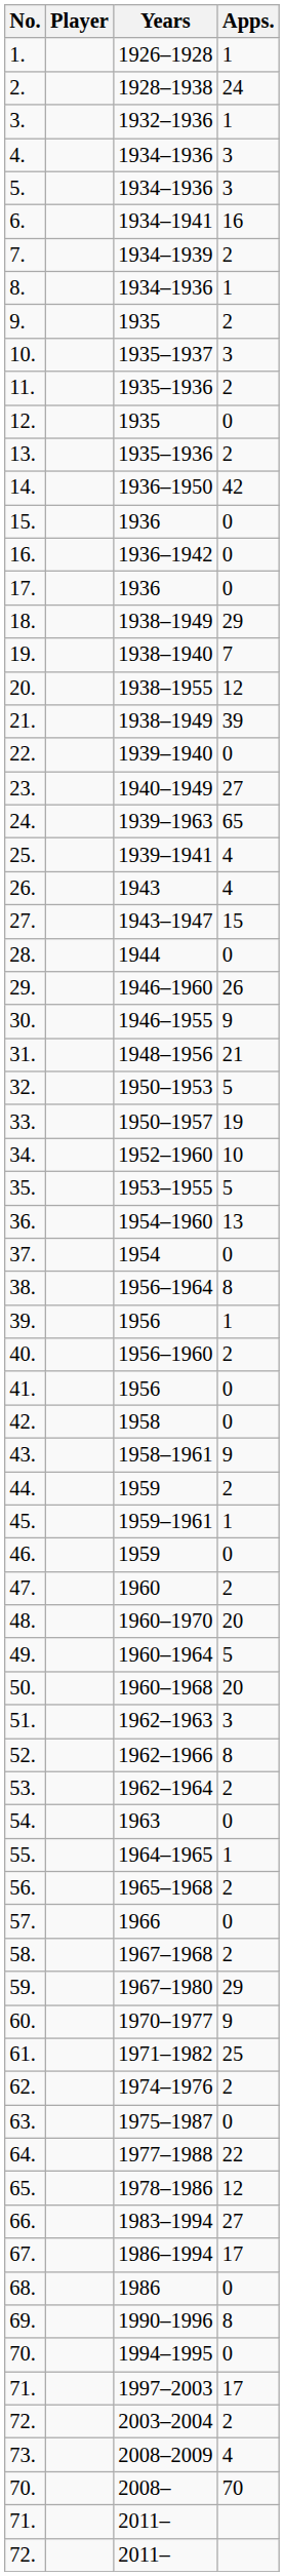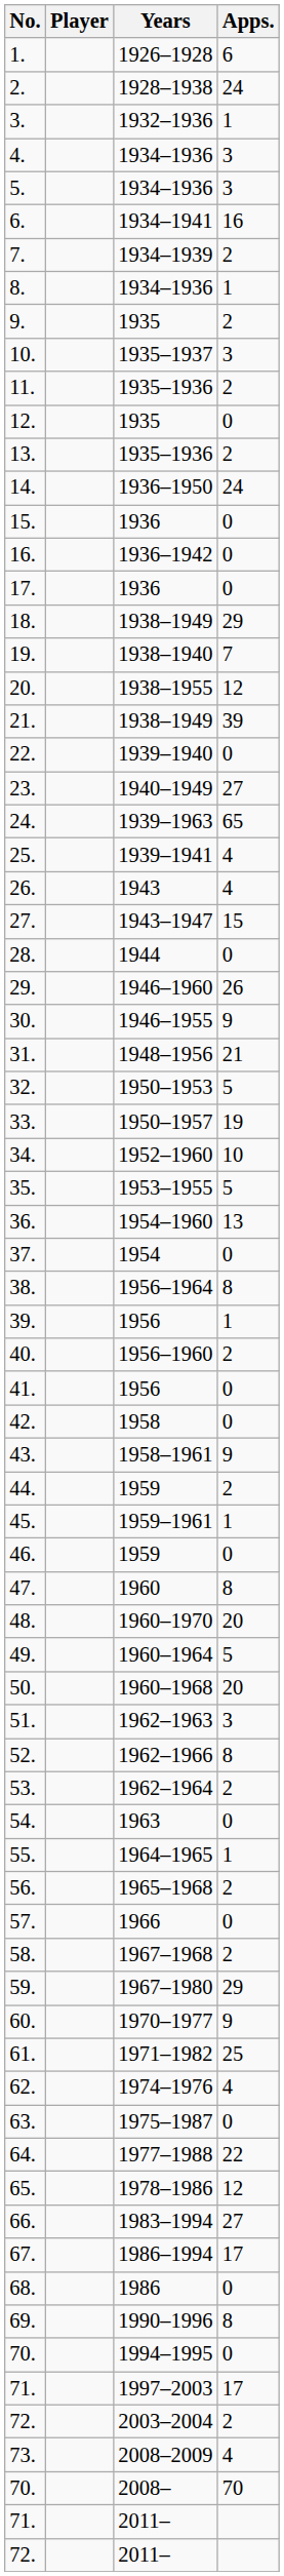 <table class="wikitable sortable">
 <tr>
 <th>No.</th>
 <th>Player</th>
 <th>Years</th>
 <th>Apps.</th>
 </tr>
 <tr>
 <td>1.</td>
 <td></td>
 <td>1926–1928</td>
-<td>1</td>
+<td>6</td>
 </tr>
 <tr>
 <td>2.</td>
 <td></td>
 <td>1928–1938</td>
 <td>24</td>
 </tr>
 <tr>
 <td>3.</td>
 <td></td>
 <td>1932–1936</td>
 <td>1</td>
 </tr>
 <tr>
 <td>4.</td>
 <td></td>
 <td>1934–1936</td>
 <td>3</td>
 </tr>
 <tr>
 <td>5.</td>
 <td></td>
 <td>1934–1936</td>
 <td>3</td>
 </tr>
 <tr>
 <td>6.</td>
 <td></td>
 <td>1934–1941</td>
 <td>16</td>
 </tr>
 <tr>
 <td>7.</td>
 <td></td>
 <td>1934–1939</td>
 <td>2</td>
 </tr>
 <tr>
 <td>8.</td>
 <td></td>
 <td>1934–1936</td>
 <td>1</td>
 </tr>
 <tr>
 <td>9.</td>
 <td></td>
 <td>1935</td>
 <td>2</td>
 </tr>
 <tr>
 <td>10.</td>
 <td></td>
 <td>1935–1937</td>
 <td>3</td>
 </tr>
 <tr>
 <td>11.</td>
 <td></td>
 <td>1935–1936</td>
 <td>2</td>
 </tr>
 <tr>
 <td>12.</td>
 <td></td>
 <td>1935</td>
 <td>0</td>
 </tr>
 <tr>
 <td>13.</td>
 <td></td>
 <td>1935–1936</td>
 <td>2</td>
 </tr>
 <tr>
 <td>14.</td>
 <td></td>
 <td>1936–1950</td>
-<td>42</td>
+<td>24</td>
 </tr>
 <tr>
 <td>15.</td>
 <td></td>
 <td>1936</td>
 <td>0</td>
 </tr>
 <tr>
 <td>16.</td>
 <td></td>
 <td>1936–1942</td>
 <td>0</td>
 </tr>
 <tr>
 <td>17.</td>
 <td></td>
 <td>1936</td>
 <td>0</td>
 </tr>
 <tr>
 <td>18.</td>
 <td></td>
 <td>1938–1949</td>
 <td>29</td>
 </tr>
 <tr>
 <td>19.</td>
 <td></td>
 <td>1938–1940</td>
 <td>7</td>
 </tr>
 <tr>
 <td>20.</td>
 <td></td>
 <td>1938–1955</td>
 <td>12</td>
 </tr>
 <tr>
 <td>21.</td>
 <td></td>
 <td>1938–1949</td>
 <td>39</td>
 </tr>
 <tr>
 <td>22.</td>
 <td></td>
 <td>1939–1940</td>
 <td>0</td>
 </tr>
 <tr>
 <td>23.</td>
 <td></td>
 <td>1940–1949</td>
 <td>27</td>
 </tr>
 <tr>
 <td>24.</td>
 <td></td>
 <td>1939–1963</td>
 <td>65</td>
 </tr>
 <tr>
 <td>25.</td>
 <td></td>
 <td>1939–1941</td>
 <td>4</td>
 </tr>
 <tr>
 <td>26.</td>
 <td></td>
 <td>1943</td>
 <td>4</td>
 </tr>
 <tr>
 <td>27.</td>
 <td></td>
 <td>1943–1947</td>
 <td>15</td>
 </tr>
 <tr>
 <td>28.</td>
 <td></td>
 <td>1944</td>
 <td>0</td>
 </tr>
 <tr>
 <td>29.</td>
 <td></td>
 <td>1946–1960</td>
 <td>26</td>
 </tr>
 <tr>
 <td>30.</td>
 <td></td>
 <td>1946–1955</td>
 <td>9</td>
 </tr>
 <tr>
 <td>31.</td>
 <td></td>
 <td>1948–1956</td>
 <td>21</td>
 </tr>
 <tr>
 <td>32.</td>
 <td></td>
 <td>1950–1953</td>
 <td>5</td>
 </tr>
 <tr>
 <td>33.</td>
 <td></td>
 <td>1950–1957</td>
 <td>19</td>
 </tr>
 <tr>
 <td>34.</td>
 <td></td>
 <td>1952–1960</td>
 <td>10</td>
 </tr>
 <tr>
 <td>35.</td>
 <td></td>
 <td>1953–1955</td>
 <td>5</td>
 </tr>
 <tr>
 <td>36.</td>
 <td></td>
 <td>1954–1960</td>
 <td>13</td>
 </tr>
 <tr>
 <td>37.</td>
 <td></td>
 <td>1954</td>
 <td>0</td>
 </tr>
 <tr>
 <td>38.</td>
 <td></td>
 <td>1956–1964</td>
 <td>8</td>
 </tr>
 <tr>
 <td>39.</td>
 <td></td>
 <td>1956</td>
 <td>1</td>
 </tr>
 <tr>
 <td>40.</td>
 <td></td>
 <td>1956–1960</td>
 <td>2</td>
 </tr>
 <tr>
 <td>41.</td>
 <td></td>
 <td>1956</td>
 <td>0</td>
 </tr>
 <tr>
 <td>42.</td>
 <td></td>
 <td>1958</td>
 <td>0</td>
 </tr>
 <tr>
 <td>43.</td>
 <td></td>
 <td>1958–1961</td>
 <td>9</td>
 </tr>
 <tr>
 <td>44.</td>
 <td></td>
 <td>1959</td>
 <td>2</td>
 </tr>
 <tr>
 <td>45.</td>
 <td></td>
 <td>1959–1961</td>
 <td>1</td>
 </tr>
 <tr>
 <td>46.</td>
 <td></td>
 <td>1959</td>
 <td>0</td>
 </tr>
 <tr>
 <td>47.</td>
 <td></td>
 <td>1960</td>
-<td>2</td>
+<td>8</td>
 </tr>
 <tr>
 <td>48.</td>
 <td></td>
 <td>1960–1970</td>
 <td>20</td>
 </tr>
 <tr>
 <td>49.</td>
 <td></td>
 <td>1960–1964</td>
 <td>5</td>
 </tr>
 <tr>
 <td>50.</td>
 <td></td>
 <td>1960–1968</td>
 <td>20</td>
 </tr>
 <tr>
 <td>51.</td>
 <td></td>
 <td>1962–1963</td>
 <td>3</td>
 </tr>
 <tr>
 <td>52.</td>
 <td></td>
 <td>1962–1966</td>
 <td>8</td>
 </tr>
 <tr>
 <td>53.</td>
 <td></td>
 <td>1962–1964</td>
 <td>2</td>
 </tr>
 <tr>
 <td>54.</td>
 <td></td>
 <td>1963</td>
 <td>0</td>
 </tr>
 <tr>
 <td>55.</td>
 <td></td>
 <td>1964–1965</td>
 <td>1</td>
 </tr>
 <tr>
 <td>56.</td>
 <td></td>
 <td>1965–1968</td>
 <td>2</td>
 </tr>
 <tr>
 <td>57.</td>
 <td></td>
 <td>1966</td>
 <td>0</td>
 </tr>
 <tr>
 <td>58.</td>
 <td></td>
 <td>1967–1968</td>
 <td>2</td>
 </tr>
 <tr>
 <td>59.</td>
 <td></td>
 <td>1967–1980</td>
 <td>29</td>
 </tr>
 <tr>
 <td>60.</td>
 <td></td>
 <td>1970–1977</td>
 <td>9</td>
 </tr>
 <tr>
 <td>61.</td>
 <td></td>
 <td>1971–1982</td>
 <td>25</td>
 </tr>
 <tr>
 <td>62.</td>
 <td></td>
 <td>1974–1976</td>
-<td>2</td>
+<td>4</td>
 </tr>
 <tr>
 <td>63.</td>
 <td></td>
 <td>1975–1987</td>
 <td>0</td>
 </tr>
 <tr>
 <td>64.</td>
 <td></td>
 <td>1977–1988</td>
 <td>22</td>
 </tr>
 <tr>
 <td>65.</td>
 <td></td>
 <td>1978–1986</td>
 <td>12</td>
 </tr>
 <tr>
 <td>66.</td>
 <td></td>
 <td>1983–1994</td>
 <td>27</td>
 </tr>
 <tr>
 <td>67.</td>
 <td></td>
 <td>1986–1994</td>
 <td>17</td>
 </tr>
 <tr>
 <td>68.</td>
 <td></td>
 <td>1986</td>
 <td>0</td>
 </tr>
 <tr>
 <td>69.</td>
 <td></td>
 <td>1990–1996</td>
 <td>8</td>
 </tr>
 <tr>
 <td>70.</td>
 <td></td>
 <td>1994–1995</td>
 <td>0</td>
 </tr>
 <tr>
 <td>71.</td>
 <td></td>
 <td>1997–2003</td>
 <td>17</td>
 </tr>
 <tr>
 <td>72.</td>
 <td></td>
 <td>2003–2004</td>
 <td>2</td>
 </tr>
 <tr>
 <td>73.</td>
 <td></td>
 <td>2008–2009</td>
 <td>4</td>
 </tr>
 <tr>
 <td>70.</td>
 <td></td>
 <td>2008–</td>
 <td>70</td>
 </tr>
 <tr>
 <td>71.</td>
 <td></td>
 <td>2011–</td>
 <td></td>
 </tr>
 <tr>
 <td>72.</td>
 <td></td>
 <td>2011–</td>
 <td></td>
 </tr>
 </table>
